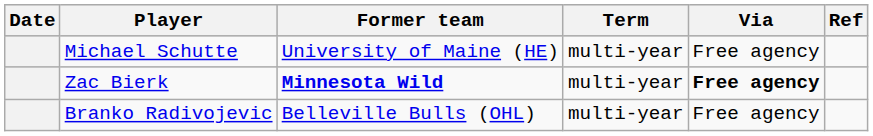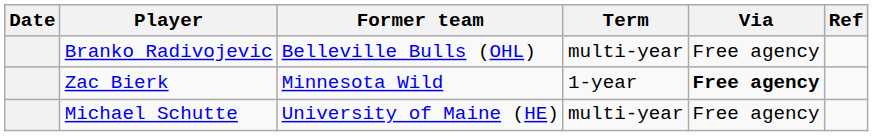 <table class="wikitable plainrowheaders">
 <tr style="background:#ddd; text-align:center;">
 <th>Date</th>
 <th>Player</th>
 <th>Former team</th>
 <th>Term</th>
 <th>Via</th>
 <th>Ref</th>
 </tr>
 <tr>
 <th scope="row"></th>
-<td><a href='#'>Michael Schutte</a></td>
-<td><a href='#'>University of Maine</a> (<a href='#'>HE</a>)</td>
+<td><a href='#'>Branko Radivojevic</a></td>
+<td><a href='#'>Belleville Bulls</a> (<a href='#'>OHL</a>)</td>
 <td>multi-year</td>
 <td>Free agency</td>
 <td></td>
 </tr>
 <tr>
 <th scope="row"></th>
 <td><a href='#'>Zac Bierk</a></td>
-<td><strong><a href='#'>Minnesota Wild</a></strong></td>
-<td>multi-year</td>
+<td><a href='#'>Minnesota Wild</a></td>
+<td>1-year</td>
 <td><strong>Free agency</strong></td>
 <td></td>
 </tr>
 <tr>
 <th scope="row"></th>
-<td><a href='#'>Branko Radivojevic</a></td>
-<td><a href='#'>Belleville Bulls</a> (<a href='#'>OHL</a>)</td>
+<td><a href='#'>Michael Schutte</a></td>
+<td><a href='#'>University of Maine</a> (<a href='#'>HE</a>)</td>
 <td>multi-year</td>
 <td>Free agency</td>
 <td></td>
 </tr>
 </table>
